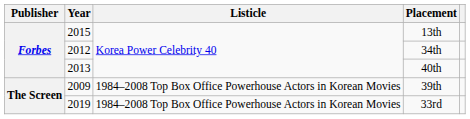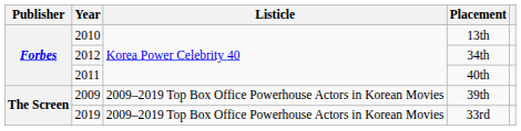 <table class="wikitable plainrowheaders sortable" style="margin-right: 0;">
 <tr>
 <th scope="col">Publisher</th>
 <th scope="col">Year</th>
 <th scope="col">Listicle</th>
 <th scope="col">Placement</th>
 <th scope="col" class="unsortable"></th>
 </tr>
 <tr>
 <th scope="row" rowspan="3"><em><a href='#'>Forbes</a></em></th>
-<td>2015</td>
+<td>2010</td>
 <td rowspan="3"><a href='#'>Korea Power Celebrity 40</a></td>
 <td style="text-align:center;">13th</td>
 <td style="text-align:center;"></td>
 </tr>
 <tr>
 <td>2012</td>
 <td style="text-align:center;">34th</td>
 <td style="text-align:center;"></td>
 </tr>
 <tr>
-<td>2013</td>
+<td>2011</td>
 <td style="text-align:center;">40th</td>
 <td style="text-align:center;"></td>
 </tr>
 <tr>
 <th rowspan="2" scope="row">The Screen</th>
 <td>2009</td>
-<td>1984–2008 Top Box Office Powerhouse Actors in Korean Movies</td>
+<td>2009–2019 Top Box Office Powerhouse Actors in Korean Movies</td>
 <td style="text-align:center;">39th</td>
 <td style="text-align:center;"></td>
 </tr>
 <tr>
 <td>2019</td>
-<td>1984–2008 Top Box Office Powerhouse Actors in Korean Movies</td>
+<td>2009–2019 Top Box Office Powerhouse Actors in Korean Movies</td>
 <td style="text-align:center;">33rd</td>
 <td style="text-align:center;"></td>
 </tr>
 </table>
